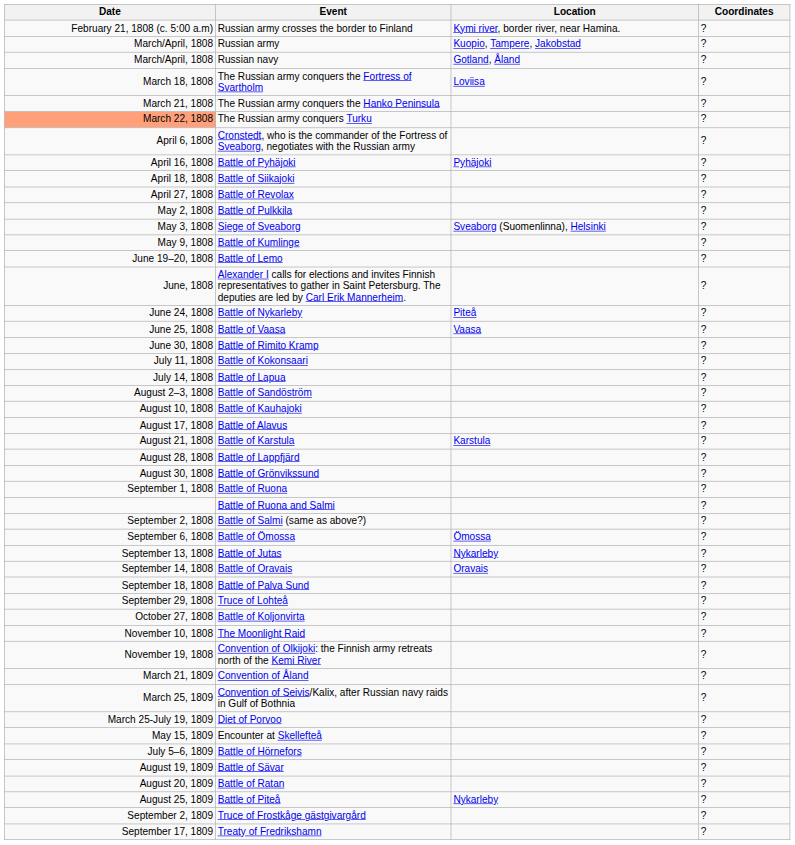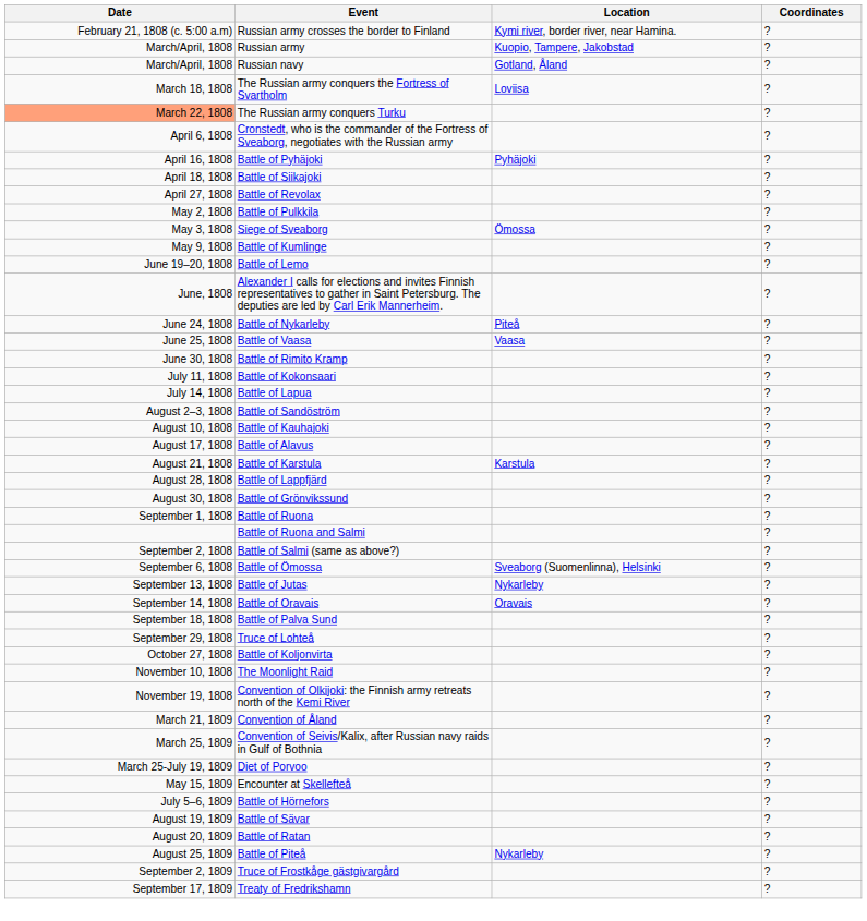 <table class=wikitable>
 <tr>
 <th>Date</th>
 <th width=30%>Event</th>
 <th>Location</th>
 <th>Coordinates</th>
 </tr>
 <tr>
 <td align=right>February 21, 1808 (c. 5:00 a.m)</td>
 <td>Russian army crosses the border to Finland</td>
 <td><a href='#'>Kymi river</a>, border river, near Hamina.</td>
 <td>?</td>
 </tr>
 <tr>
 <td align=right>March/April, 1808</td>
 <td>Russian army</td>
 <td><a href='#'>Kuopio</a>, <a href='#'>Tampere</a>, <a href='#'>Jakobstad</a></td>
 <td>?</td>
 </tr>
 <tr>
 <td align=right>March/April, 1808</td>
 <td>Russian navy</td>
 <td><a href='#'>Gotland</a>, <a href='#'>Åland</a></td>
 <td>?</td>
 </tr>
 <tr>
 <td align=right>March 18, 1808</td>
 <td>The Russian army conquers the <a href='#'>Fortress of Svartholm</a></td>
 <td><a href='#'>Loviisa</a></td>
-<td>?</td>
-</tr>
-<tr>
-<td align=right>March 21, 1808</td>
-<td>The Russian army conquers the <a href='#'>Hanko Peninsula</a></td>
-<td></td>
 <td>?</td>
 </tr>
 <tr>
 <td align=right style="background: lightsalmon;">March 22, 1808</td>
 <td>The Russian army conquers <a href='#'>Turku</a></td>
 <td></td>
 <td>?</td>
 </tr>
 <tr>
 <td align=right>April 6, 1808</td>
 <td><a href='#'>Cronstedt</a>, who is the commander of the Fortress of <a href='#'>Sveaborg</a>, negotiates with the Russian army</td>
 <td></td>
 <td>?</td>
 </tr>
 <tr>
 <td align=right>April 16, 1808</td>
 <td><a href='#'>Battle of Pyhäjoki</a></td>
 <td><a href='#'>Pyhäjoki</a></td>
 <td>?</td>
 </tr>
 <tr>
 <td align=right>April 18, 1808</td>
 <td><a href='#'>Battle of Siikajoki</a></td>
 <td></td>
 <td>?</td>
 </tr>
 <tr>
 <td align=right>April 27, 1808</td>
 <td><a href='#'>Battle of Revolax</a></td>
 <td></td>
 <td>?</td>
 </tr>
 <tr>
 <td align=right>May 2, 1808</td>
 <td><a href='#'>Battle of Pulkkila</a></td>
 <td></td>
 <td>?</td>
 </tr>
 <tr>
 <td align=right>May 3, 1808</td>
 <td><a href='#'>Siege of Sveaborg</a></td>
-<td><a href='#'>Sveaborg</a> (Suomenlinna), <a href='#'>Helsinki</a></td>
+<td><a href='#'>Ömossa</a></td>
 <td>?</td>
 </tr>
 <tr>
 <td align=right>May 9, 1808</td>
 <td><a href='#'>Battle of Kumlinge</a></td>
 <td></td>
 <td>?</td>
 </tr>
 <tr>
 <td align=right>June 19–20, 1808</td>
 <td><a href='#'>Battle of Lemo</a></td>
 <td></td>
 <td>?</td>
 </tr>
 <tr>
 <td align=right>June, 1808</td>
 <td><a href='#'>Alexander I</a> calls for elections and invites Finnish representatives to gather in Saint Petersburg. The deputies are led by <a href='#'>Carl Erik Mannerheim</a>.</td>
 <td></td>
 <td>?</td>
 </tr>
 <tr>
 <td align=right>June 24, 1808</td>
 <td><a href='#'>Battle of Nykarleby</a></td>
 <td><a href='#'>Piteå</a></td>
 <td>?</td>
 </tr>
 <tr>
 <td align=right>June 25, 1808</td>
 <td><a href='#'>Battle of Vaasa</a></td>
 <td><a href='#'>Vaasa</a></td>
 <td>?</td>
 </tr>
 <tr>
 <td align=right>June 30, 1808</td>
 <td><a href='#'>Battle of Rimito Kramp</a></td>
 <td></td>
 <td>?</td>
 </tr>
 <tr>
 <td align=right>July 11, 1808</td>
 <td><a href='#'>Battle of Kokonsaari</a></td>
 <td></td>
 <td>?</td>
 </tr>
 <tr>
 <td align=right>July 14, 1808</td>
 <td><a href='#'>Battle of Lapua</a></td>
 <td></td>
 <td>?</td>
 </tr>
 <tr>
 <td align=right>August 2–3, 1808</td>
 <td><a href='#'>Battle of Sandöström</a></td>
 <td></td>
 <td>?</td>
 </tr>
 <tr>
 <td align=right>August 10, 1808</td>
 <td><a href='#'>Battle of Kauhajoki</a></td>
 <td></td>
 <td>?</td>
 </tr>
 <tr>
 <td align=right>August 17, 1808</td>
 <td><a href='#'>Battle of Alavus</a></td>
 <td></td>
 <td>?</td>
 </tr>
 <tr>
 <td align=right>August 21, 1808</td>
 <td><a href='#'>Battle of Karstula</a></td>
 <td><a href='#'>Karstula</a></td>
 <td>?</td>
 </tr>
 <tr>
 <td align=right>August 28, 1808</td>
 <td><a href='#'>Battle of Lappfjärd</a></td>
 <td></td>
 <td>?</td>
 </tr>
 <tr>
 <td align=right>August 30, 1808</td>
 <td><a href='#'>Battle of Grönvikssund</a></td>
 <td></td>
 <td>?</td>
 </tr>
 <tr>
 <td align=right>September 1, 1808</td>
 <td><a href='#'>Battle of Ruona</a></td>
 <td></td>
 <td>?</td>
 </tr>
 <tr>
 <td align=right></td>
 <td><a href='#'>Battle of Ruona and Salmi</a></td>
 <td></td>
 <td>?</td>
 </tr>
 <tr>
 <td align=right>September 2, 1808</td>
 <td><a href='#'>Battle of Salmi</a> (same as above?)</td>
 <td></td>
 <td>?</td>
 </tr>
 <tr>
 <td align=right>September 6, 1808</td>
 <td><a href='#'>Battle of Ömossa</a></td>
-<td><a href='#'>Ömossa</a></td>
+<td><a href='#'>Sveaborg</a> (Suomenlinna), <a href='#'>Helsinki</a></td>
 <td>?</td>
 </tr>
 <tr>
 <td align=right>September 13, 1808</td>
 <td><a href='#'>Battle of Jutas</a></td>
 <td><a href='#'>Nykarleby</a></td>
 <td>?</td>
 </tr>
 <tr>
 <td align=right>September 14, 1808</td>
 <td><a href='#'>Battle of Oravais</a></td>
 <td><a href='#'>Oravais</a></td>
 <td>?</td>
 </tr>
 <tr>
 <td align=right>September 18, 1808</td>
 <td><a href='#'>Battle of Palva Sund</a></td>
 <td></td>
 <td>?</td>
 </tr>
 <tr>
 <td align=right>September 29, 1808</td>
 <td><a href='#'>Truce of Lohteå</a></td>
 <td></td>
 <td>?</td>
 </tr>
 <tr>
 <td align=right>October 27, 1808</td>
 <td><a href='#'>Battle of Koljonvirta</a></td>
 <td></td>
 <td>?</td>
 </tr>
 <tr>
 <td align=right>November 10, 1808</td>
 <td><a href='#'>The Moonlight Raid</a></td>
 <td></td>
 <td>?</td>
 </tr>
 <tr>
 <td align=right>November 19, 1808</td>
 <td><a href='#'>Convention of Olkijoki</a>: the Finnish army retreats north of the <a href='#'>Kemi River</a></td>
 <td></td>
 <td>?</td>
 </tr>
 <tr>
 <td align=right>March 21, 1809</td>
 <td><a href='#'>Convention of Åland</a></td>
 <td></td>
 <td>?</td>
 </tr>
 <tr>
 <td align=right>March 25, 1809</td>
 <td><a href='#'>Convention of Seivis</a>/Kalix, after Russian navy raids in Gulf of Bothnia</td>
 <td></td>
 <td>?</td>
 </tr>
 <tr>
 <td align=right>March 25-July 19, 1809</td>
 <td><a href='#'>Diet of Porvoo</a></td>
 <td></td>
 <td>?</td>
 </tr>
 <tr>
 <td align=right>May 15, 1809</td>
 <td>Encounter at <a href='#'>Skellefteå</a></td>
 <td></td>
 <td>?</td>
 </tr>
 <tr>
 <td align=right>July 5–6, 1809</td>
 <td><a href='#'>Battle of Hörnefors</a></td>
 <td></td>
 <td>?</td>
 </tr>
 <tr>
 <td align=right>August 19, 1809</td>
 <td><a href='#'>Battle of Sävar</a></td>
 <td></td>
 <td>?</td>
 </tr>
 <tr>
 <td align=right>August 20, 1809</td>
 <td><a href='#'>Battle of Ratan</a></td>
 <td></td>
 <td>?</td>
 </tr>
 <tr>
 <td align=right>August 25, 1809</td>
 <td><a href='#'>Battle of Piteå</a></td>
 <td><a href='#'>Nykarleby</a></td>
 <td>?</td>
 </tr>
 <tr>
 <td align=right>September 2, 1809</td>
 <td><a href='#'>Truce of Frostkåge gästgivargård</a></td>
 <td></td>
 <td>?</td>
 </tr>
 <tr>
 <td align=right>September 17, 1809</td>
 <td><a href='#'>Treaty of Fredrikshamn</a></td>
 <td></td>
 <td>?</td>
 </tr>
 </table>
